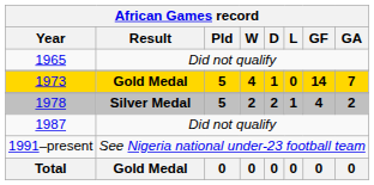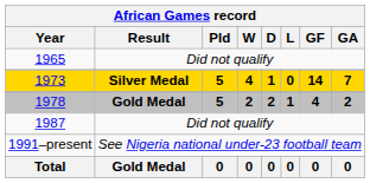 <table class="wikitable" style="text-align: center;">
 <tr>
 <th colspan=9><a href='#'>African Games</a> record</th>
 </tr>
 <tr>
 <th>Year</th>
 <th>Result</th>
 <th>Pld</th>
 <th>W</th>
 <th>D</th>
 <th>L</th>
 <th>GF</th>
 <th>GA</th>
 </tr>
 <tr>
 <td> <a href='#'>1965</a></td>
 <td colspan="8"><em>Did not qualify</em></td>
 </tr>
 <tr>
 </tr>
 <tr bgcolor=gold>
 <td> <a href='#'>1973</a></td>
-<td><strong>Gold Medal</strong></td>
+<td><strong>Silver Medal</strong></td>
 <td><strong>5</strong></td>
 <td><strong>4</strong></td>
 <td><strong>1</strong></td>
 <td><strong>0</strong></td>
 <td><strong>14</strong></td>
 <td><strong>7</strong></td>
 </tr>
 <tr>
 </tr>
 <tr bgcolor=silver>
 <td> <a href='#'>1978</a></td>
-<td><strong>Silver Medal</strong></td>
+<td><strong>Gold Medal</strong></td>
 <td><strong>5</strong></td>
 <td><strong>2</strong></td>
 <td><strong>2</strong></td>
 <td><strong>1</strong></td>
 <td><strong>4</strong></td>
 <td><strong>2</strong></td>
 </tr>
 <tr>
 <td> <a href='#'>1987</a></td>
 <td colspan="8"><em>Did not qualify</em></td>
 </tr>
 <tr>
 <td><a href='#'>1991</a>–present</td>
 <td colspan=8><em>See <a href='#'>Nigeria national under-23 football team</a></em></td>
 </tr>
 <tr>
 <th>Total</th>
 <th>Gold Medal</th>
 <th>0</th>
 <th>0</th>
 <th>0</th>
 <th>0</th>
 <th>0</th>
 <th>0</th>
 </tr>
 </table>
